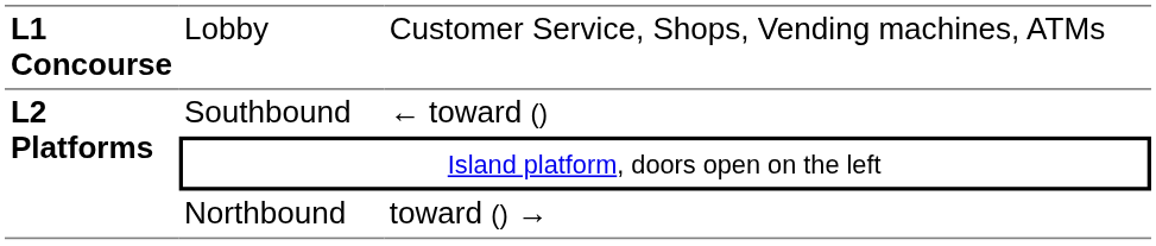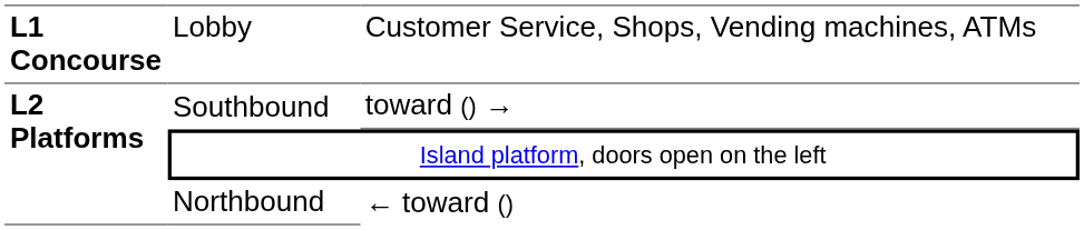 <table table border=0 cellspacing=0 cellpadding=3>
 <tr>
 <td style="border-bottom:solid 1px gray; border-top:solid 1px gray;" valign=top width=50><strong>L1<br>Concourse</strong></td>
 <td style="border-bottom:solid 1px gray; border-top:solid 1px gray;" valign=top width=100>Lobby</td>
 <td style="border-bottom:solid 1px gray; border-top:solid 1px gray;" valign=top width=390>Customer Service, Shops, Vending machines, ATMs</td>
 </tr>
 <tr>
 <td style="border-bottom:solid 1px gray;" rowspan=3 valign=top><strong>L2<br>Platforms</strong></td>
 <td>Southbound</td>
-<td>←  toward  <small>()</small></td>
+<td style="border-bottom:solid 1px gray;">  toward  <small>()</small> →</td>
 </tr>
 <tr>
 <td style="border-right:solid 2px black;border-left:solid 2px black;border-top:solid 2px black;border-bottom:solid 2px black;text-align:center;" colspan=2><small><a href='#'>Island platform</a>, doors open on the left</small></td>
 </tr>
 <tr>
 <td style="border-bottom:solid 1px gray;">Northbound</td>
-<td style="border-bottom:solid 1px gray;">  toward  <small>()</small> →</td>
+<td>←  toward  <small>()</small></td>
 </tr>
 </table>
